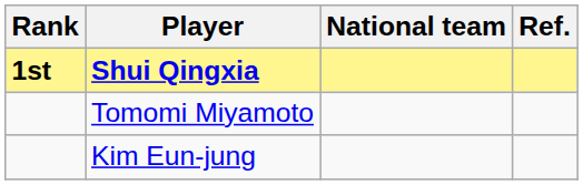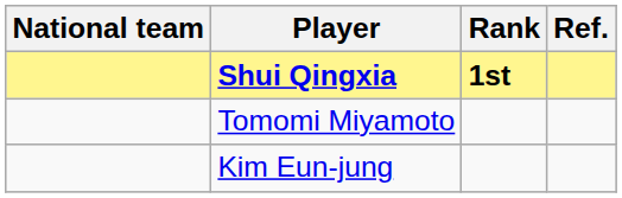 <table class="wikitable">
 <tr>
+<th>National team</th>
+<th>Player</th>
 <th>Rank</th>
-<th>Player</th>
-<th>National team</th>
 <th>Ref.</th>
 </tr>
 <tr bgcolor="#FFF68F">
+<td><strong></strong></td>
+<td><strong><a href='#'>Shui Qingxia</a></strong></td>
 <td><strong>1st</strong></td>
-<td><strong><a href='#'>Shui Qingxia</a></strong></td>
-<td><strong></strong></td>
 <td></td>
 </tr>
 <tr>
 <td></td>
 <td><a href='#'>Tomomi Miyamoto</a></td>
 <td></td>
 <td></td>
 </tr>
 <tr>
 <td></td>
 <td><a href='#'>Kim Eun-jung</a></td>
 <td></td>
 <td></td>
 </tr>
 </table>
